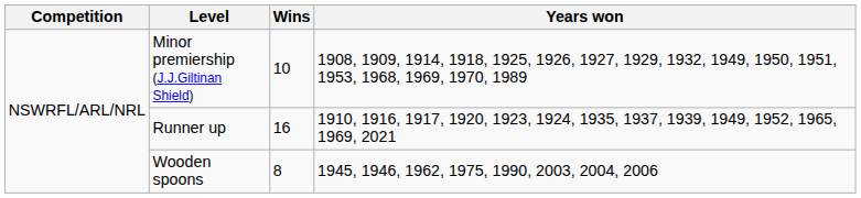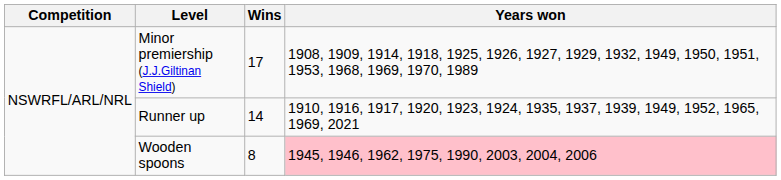 <table class="wikitable">
 <tr>
 <th>Competition</th>
 <th>Level</th>
 <th>Wins</th>
 <th>Years won</th>
 </tr>
 <tr>
 <td rowspan="3" scope="row" style="text-align: left">NSWRFL/ARL/NRL</td>
 <td>Minor premiership<br><small>(<a href='#'>J.J.Giltinan Shield</a>)</small></td>
-<td>10</td>
+<td>17</td>
 <td>1908, 1909, 1914, 1918, 1925, 1926, 1927, 1929, 1932, 1949, 1950, 1951, 1953, 1968, 1969, 1970, 1989</td>
 </tr>
 <tr>
 <td>Runner up</td>
-<td>16</td>
+<td>14</td>
 <td>1910, 1916, 1917, 1920, 1923, 1924, 1935, 1937, 1939, 1949, 1952, 1965, 1969, 2021</td>
 </tr>
 <tr>
 <td>Wooden spoons</td>
 <td>8</td>
-<td>1945, 1946, 1962, 1975, 1990, 2003, 2004, 2006</td>
+<td style="background: pink;">1945, 1946, 1962, 1975, 1990, 2003, 2004, 2006</td>
 </tr>
 </table>
